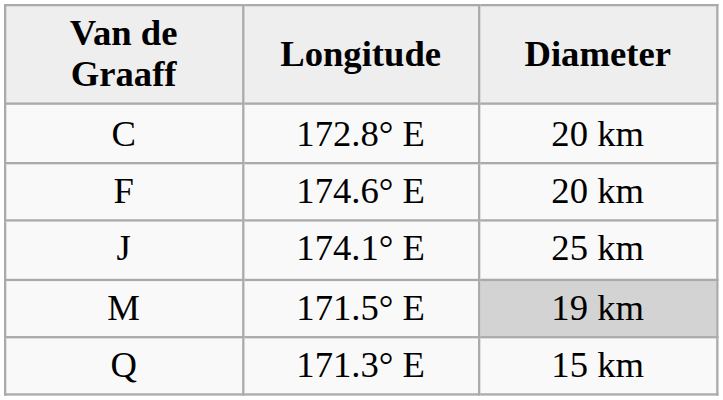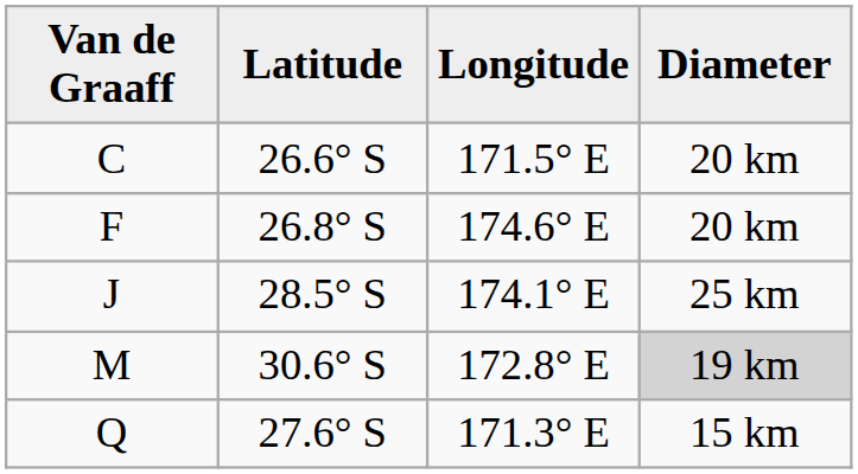 <table class="wikitable">
 <tr>
 <th width="25%" style="background:#eeeeee;">Van de<br>Graaff</th>
+<th width="25%" style="background:#eeeeee;">Latitude</th>
 <th width="25%" style="background:#eeeeee;">Longitude</th>
 <th width="25%" style="background:#eeeeee;">Diameter</th>
 </tr>
 <tr>
 <td align="center">C</td>
-<td align="center">172.8° E</td>
+<td align="center">26.6° S</td>
+<td align="center">171.5° E</td>
 <td align="center">20 km</td>
 </tr>
 <tr>
 <td align="center">F</td>
+<td align="center">26.8° S</td>
 <td align="center">174.6° E</td>
 <td align="center">20 km</td>
 </tr>
 <tr>
 <td align="center">J</td>
+<td align="center">28.5° S</td>
 <td align="center">174.1° E</td>
 <td align="center">25 km</td>
 </tr>
 <tr>
 <td align="center">M</td>
-<td align="center">171.5° E</td>
+<td align="center">30.6° S</td>
+<td align="center">172.8° E</td>
 <td align="center" style="background: lightgrey;">19 km</td>
 </tr>
 <tr>
 <td align="center">Q</td>
+<td align="center">27.6° S</td>
 <td align="center">171.3° E</td>
 <td align="center">15 km</td>
 </tr>
 </table>
